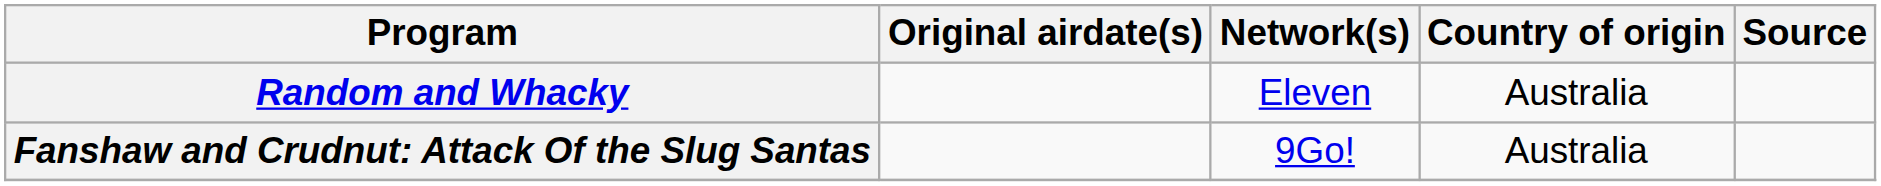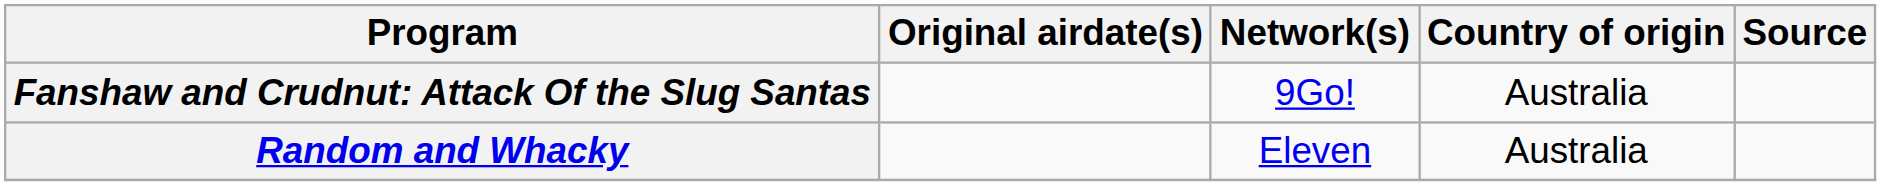 <table class="wikitable plainrowheaders sortable" style="text-align:center">
 <tr>
 <th scope="col">Program</th>
 <th scope="col">Original airdate(s)</th>
 <th scope="col">Network(s)</th>
 <th scope="col">Country of origin</th>
 <th scope="col" class="unsortable">Source</th>
 </tr>
 <tr>
+<th scope="row"><em>Fanshaw and Crudnut: Attack Of the Slug Santas </em></th>
+<td></td>
+<td><a href='#'>9Go!</a></td>
+<td>Australia</td>
+<td></td>
+</tr>
+<tr>
 <th scope="row"><em><a href='#'>Random and Whacky</a></em></th>
 <td></td>
 <td><a href='#'>Eleven</a></td>
 <td>Australia</td>
 <td></td>
 </tr>
 <tr>
-<th scope="row"><em>Fanshaw and Crudnut: Attack Of the Slug Santas </em></th>
-<td></td>
-<td><a href='#'>9Go!</a></td>
-<td>Australia</td>
-<td></td>
-</tr>
-<tr>
 </tr>
 </table>
